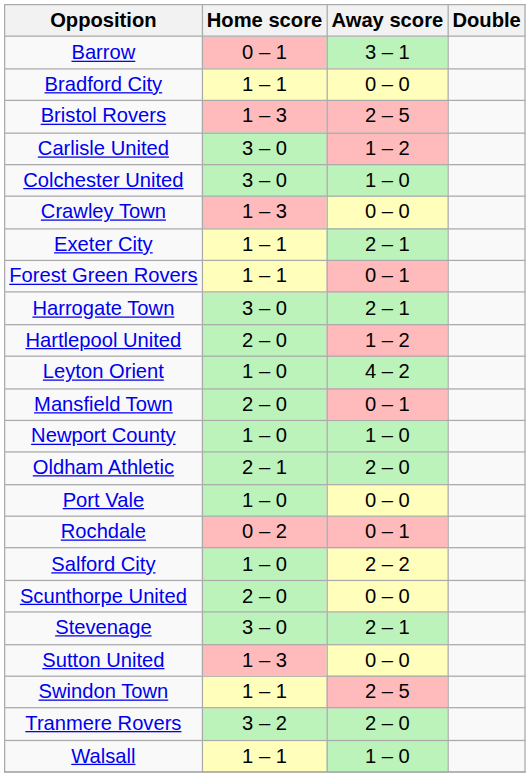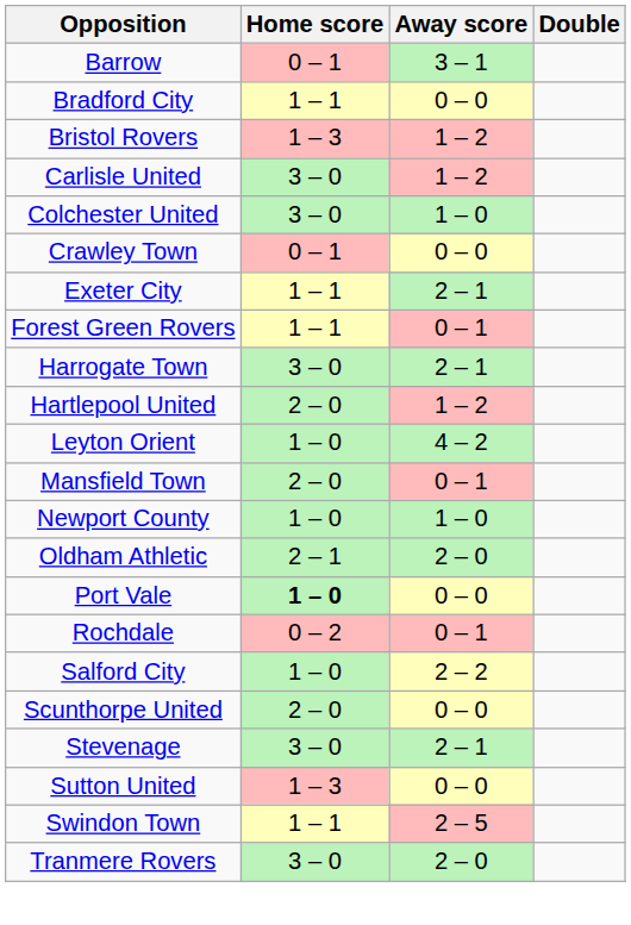 <table class="wikitable" style="text-align: center;">
 <tr>
 <th>Opposition</th>
 <th>Home score</th>
 <th>Away score</th>
 <th>Double</th>
 </tr>
 <tr>
 <td><a href='#'>Barrow</a></td>
 <td style="background:#fbb;">0 – 1</td>
 <td style="background:#BBF3BB;">3 – 1</td>
 <td></td>
 </tr>
 <tr>
 <td><a href='#'>Bradford City</a></td>
 <td style="background:#FFFFBB;">1 – 1</td>
 <td style="background:#FFFFBB;">0 – 0</td>
 <td></td>
 </tr>
 <tr>
 <td><a href='#'>Bristol Rovers</a></td>
 <td style="background:#fbb;">1 – 3</td>
-<td style="background:#fbb;">2 – 5</td>
+<td style="background:#fbb;">1 – 2</td>
 <td></td>
 </tr>
 <tr>
 <td><a href='#'>Carlisle United</a></td>
 <td style="background:#BBF3BB;">3 – 0</td>
 <td style="background:#fbb;">1 – 2</td>
 <td></td>
 </tr>
 <tr>
 <td><a href='#'>Colchester United</a></td>
 <td style="background:#BBF3BB;">3 – 0</td>
 <td style="background:#BBF3BB;">1 – 0</td>
 <td></td>
 </tr>
 <tr>
 <td><a href='#'>Crawley Town</a></td>
-<td style="background:#fbb;">1 – 3</td>
+<td style="background:#fbb;">0 – 1</td>
 <td style="background:#FFFFBB;">0 – 0</td>
 <td></td>
 </tr>
 <tr>
 <td><a href='#'>Exeter City</a></td>
 <td style="background:#FFFFBB;">1 – 1</td>
 <td style="background:#BBF3BB;">2 – 1</td>
 <td></td>
 </tr>
 <tr>
 <td><a href='#'>Forest Green Rovers</a></td>
 <td style="background:#FFFFBB;">1 – 1</td>
 <td style="background:#fbb;">0 – 1</td>
 <td></td>
 </tr>
 <tr>
 <td><a href='#'>Harrogate Town</a></td>
 <td style="background:#BBF3BB;">3 – 0</td>
 <td style="background:#BBF3BB;">2 – 1</td>
 <td></td>
 </tr>
 <tr>
 <td><a href='#'>Hartlepool United</a></td>
 <td style="background:#BBF3BB;">2 – 0</td>
 <td style="background:#fbb;">1 – 2</td>
 <td></td>
 </tr>
 <tr>
 <td><a href='#'>Leyton Orient</a></td>
 <td style="background:#BBF3BB;">1 – 0</td>
 <td style="background:#BBF3BB;">4 – 2</td>
 <td></td>
 </tr>
 <tr>
 <td><a href='#'>Mansfield Town</a></td>
 <td style="background:#BBF3BB;">2 – 0</td>
 <td style="background:#fbb;">0 – 1</td>
 <td></td>
 </tr>
 <tr>
 <td><a href='#'>Newport County</a></td>
 <td style="background:#BBF3BB;">1 – 0</td>
 <td style="background:#BBF3BB;">1 – 0</td>
 <td></td>
 </tr>
 <tr>
 <td><a href='#'>Oldham Athletic</a></td>
 <td style="background:#BBF3BB;">2 – 1</td>
 <td style="background:#BBF3BB;">2 – 0</td>
 <td></td>
 </tr>
 <tr>
 <td><a href='#'>Port Vale</a></td>
-<td style="background:#BBF3BB;">1 – 0</td>
+<td style="background:#BBF3BB;"><strong>1 – 0</strong></td>
 <td style="background:#FFFFBB;">0 – 0</td>
 <td></td>
 </tr>
 <tr>
 <td><a href='#'>Rochdale</a></td>
 <td style="background:#fbb;">0 – 2</td>
 <td style="background:#fbb;">0 – 1</td>
 <td></td>
 </tr>
 <tr>
 <td><a href='#'>Salford City</a></td>
 <td style="background:#BBF3BB;">1 – 0</td>
 <td style="background:#FFFFBB;">2 – 2</td>
 <td></td>
 </tr>
 <tr>
 <td><a href='#'>Scunthorpe United</a></td>
 <td style="background:#BBF3BB;">2 – 0</td>
 <td style="background:#FFFFBB;">0 – 0</td>
 <td></td>
 </tr>
 <tr>
 <td><a href='#'>Stevenage</a></td>
 <td style="background:#BBF3BB;">3 – 0</td>
 <td style="background:#BBF3BB;">2 – 1</td>
 <td></td>
 </tr>
 <tr>
 <td><a href='#'>Sutton United</a></td>
 <td style="background:#fbb;">1 – 3</td>
 <td style="background:#FFFFBB;">0 – 0</td>
 <td></td>
 </tr>
 <tr>
 <td><a href='#'>Swindon Town</a></td>
 <td style="background:#FFFFBB;">1 – 1</td>
 <td style="background:#fbb;">2 – 5</td>
 <td></td>
 </tr>
 <tr>
 <td><a href='#'>Tranmere Rovers</a></td>
-<td style="background:#BBF3BB;">3 – 2</td>
+<td style="background:#BBF3BB;">3 – 0</td>
 <td style="background:#BBF3BB;">2 – 0</td>
-<td></td>
-</tr>
-<tr>
-<td><a href='#'>Walsall</a></td>
-<td style="background:#FFFFBB;">1 – 1</td>
-<td style="background:#BBF3BB;">1 – 0</td>
 <td></td>
 </tr>
 <tr>
 </tr>
 </table>
